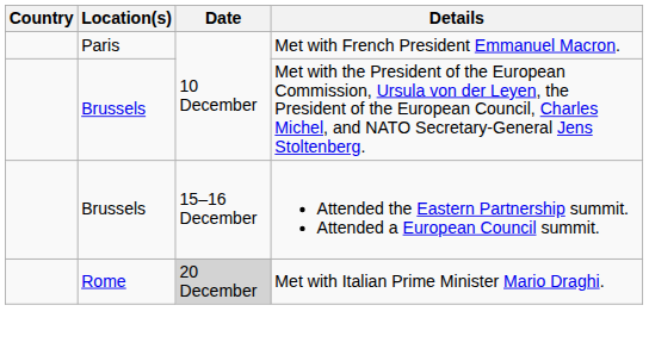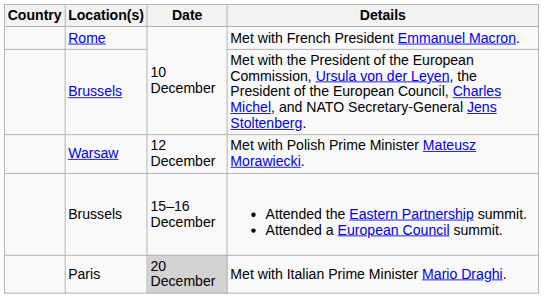 <table class="wikitable">
 <tr>
 <th>Country</th>
 <th>Location(s)</th>
 <th>Date</th>
 <th>Details</th>
 </tr>
 <tr>
 <td></td>
-<td>Paris</td>
+<td><a href='#'>Rome</a></td>
 <td rowspan="2">10 December</td>
 <td>Met with French President <a href='#'>Emmanuel Macron</a>.</td>
 </tr>
 <tr>
 <td></td>
 <td><a href='#'>Brussels</a></td>
 <td>Met with the President of the European Commission, <a href='#'>Ursula von der Leyen</a>, the President of the European Council, <a href='#'>Charles Michel</a>, and NATO Secretary-General <a href='#'>Jens Stoltenberg</a>.</td>
 </tr>
 <tr>
 <td></td>
+<td><a href='#'>Warsaw</a></td>
+<td>12 December</td>
+<td>Met with Polish Prime Minister <a href='#'>Mateusz Morawiecki</a>.</td>
+</tr>
+<tr>
+<td></td>
 <td>Brussels</td>
 <td>15–16 December</td>
 <td><br><ul><li>Attended the <a href='#'>Eastern Partnership</a> summit.</li><li>Attended a <a href='#'>European Council</a> summit.</li></ul></td>
 </tr>
 <tr>
 <td></td>
-<td><a href='#'>Rome</a></td>
+<td>Paris</td>
 <td style="background: lightgrey;">20 December</td>
 <td>Met with Italian Prime Minister <a href='#'>Mario Draghi</a>.</td>
 </tr>
 </table>
